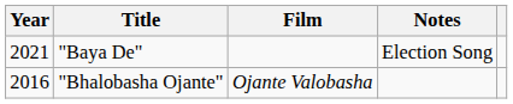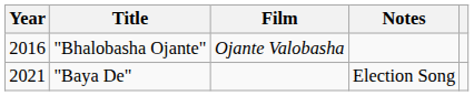 <table class="wikitable">
 <tr>
 <th>Year</th>
 <th>Title</th>
 <th>Film</th>
 <th>Notes</th>
 <th></th>
 </tr>
 <tr>
+<td>2016</td>
+<td>"Bhalobasha Ojante"</td>
+<td><em>Ojante Valobasha</em></td>
+<td></td>
+<td></td>
+</tr>
+<tr>
 <td>2021</td>
 <td>"Baya De"</td>
 <td></td>
 <td>Election Song</td>
 <td></td>
 </tr>
-<tr>
-<td>2016</td>
-<td>"Bhalobasha Ojante"</td>
-<td><em>Ojante Valobasha</em></td>
-<td></td>
-<td></td>
-</tr>
 </table>
